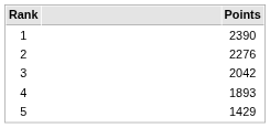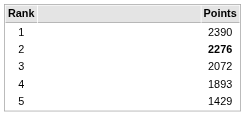 <table cellspacing="1" cellpadding="3" style="border:1px solid #aaa; font-size:86%;">
 <tr style="background:#e4e4e4;">
 <th style="border-bottom:1px solid #aaa; width:10px;">Rank</th>
 <th style="border-bottom:1px solid #aaa; width:200px;"></th>
 <th style="border-bottom:1px solid #aaa; width:20px;">Points</th>
 </tr>
 <tr>
 <td align=center>1</td>
 <td></td>
 <td align=center>2390</td>
 </tr>
 <tr>
 <td align=center>2</td>
 <td></td>
-<td align=center>2276</td>
+<td align=center><strong>2276</strong></td>
 </tr>
 <tr>
 <td align=center>3</td>
 <td></td>
-<td align=center>2042</td>
+<td align=center>2072</td>
 </tr>
 <tr>
 <td align=center>4</td>
 <td></td>
 <td align=center>1893</td>
 </tr>
 <tr>
 <td align=center>5</td>
 <td></td>
 <td align=center>1429</td>
 </tr>
 </table>
